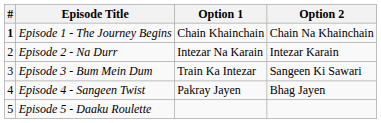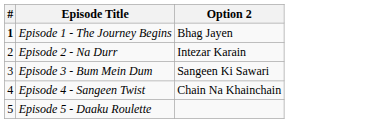 <table class="wikitable">
 <tr>
 <th>#</th>
 <th>Episode Title</th>
-<th>Option 1</th>
 <th>Option 2</th>
 </tr>
 <tr>
 <td><strong>1</strong></td>
 <td><em>Episode 1 - The Journey Begins</em></td>
-<td>Chain Khainchain</td>
-<td>Chain Na Khainchain</td>
+<td>Bhag Jayen</td>
 </tr>
 <tr>
 <td>2</td>
 <td><em>Episode 2 - Na Durr</em></td>
-<td>Intezar Na Karain</td>
 <td>Intezar Karain</td>
 </tr>
 <tr>
 <td>3</td>
 <td><em>Episode 3 - Bum Mein Dum</em></td>
-<td>Train Ka Intezar</td>
 <td>Sangeen Ki Sawari</td>
 </tr>
 <tr>
 <td>4</td>
 <td><em>Episode 4 - Sangeen Twist</em></td>
-<td>Pakray Jayen</td>
-<td>Bhag Jayen</td>
+<td>Chain Na Khainchain</td>
 </tr>
 <tr>
 <td>5</td>
 <td><em>Episode 5 - Daaku Roulette</em></td>
 <td></td>
-<td></td>
 </tr>
 </table>
